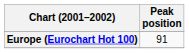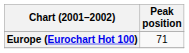 <table class="wikitable sortable plainrowheaders" style="text-align:center">
 <tr>
 <th scope="col">Chart (2001–2002)</th>
 <th scope="col">Peak<br>position</th>
 </tr>
 <tr>
 </tr>
 <tr>
 <th scope="row">Europe (<a href='#'>Eurochart Hot 100</a>)</th>
-<td>91</td>
+<td>71</td>
 </tr>
 <tr>
 </tr>
 <tr>
 </tr>
 <tr>
 </tr>
 <tr>
 </tr>
 <tr>
 </tr>
 <tr>
 </tr>
 <tr>
 </tr>
 </table>
